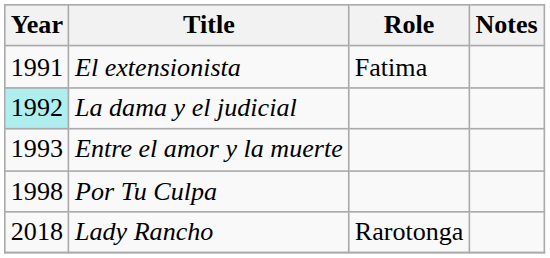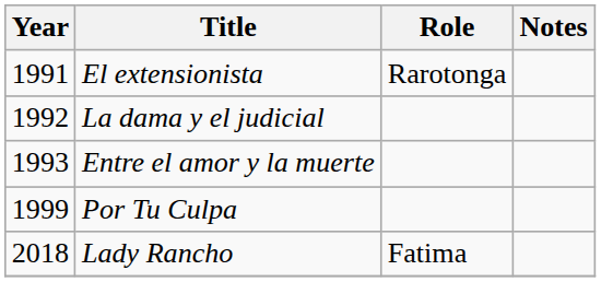 <table class="wikitable sortable">
 <tr>
 <th>Year</th>
 <th>Title</th>
 <th>Role</th>
 <th>Notes</th>
 </tr>
 <tr>
 <td>1991</td>
 <td><em>El extensionista</em></td>
-<td>Fatima</td>
+<td>Rarotonga</td>
 <td></td>
 </tr>
 <tr>
-<td style="background: paleturquoise;">1992</td>
+<td>1992</td>
 <td><em>La dama y el judicial</em></td>
 <td></td>
 <td></td>
 </tr>
 <tr>
 <td>1993</td>
 <td><em>Entre el amor y la muerte</em></td>
 <td></td>
 <td></td>
 </tr>
 <tr>
-<td>1998</td>
+<td>1999</td>
 <td><em>Por Tu Culpa</em></td>
 <td></td>
 <td></td>
 </tr>
 <tr>
 <td>2018</td>
 <td><em>Lady Rancho</em></td>
-<td>Rarotonga</td>
+<td>Fatima</td>
 <td></td>
 </tr>
 <tr>
 </tr>
 </table>
